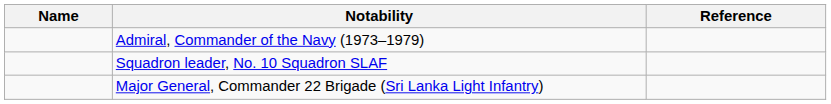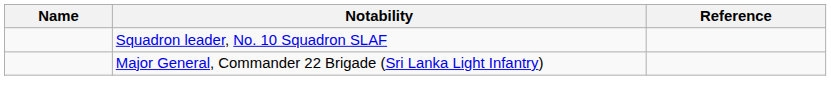 <table class="wikitable sortable" style="width:100%">
 <tr>
 <th style="width:*;">Name</th>
 <th style="width:65%;" class="unsortable">Notability</th>
 <th style="width:*;" class="unsortable">Reference</th>
-</tr>
-<tr>
-<td></td>
-<td><a href='#'>Admiral</a>, <a href='#'>Commander of the Navy</a> (1973–1979)</td>
-<td style="text-align:center;"></td>
 </tr>
 <tr>
 <td> </td>
 <td><a href='#'>Squadron leader</a>, <a href='#'>No. 10 Squadron SLAF</a></td>
 <td style="text-align:center;"></td>
 </tr>
 <tr>
 <td> </td>
 <td><a href='#'>Major General</a>,  Commander 22 Brigade (<a href='#'>Sri Lanka Light Infantry</a>)</td>
 <td style="text-align:center;"></td>
 </tr>
 </table>
